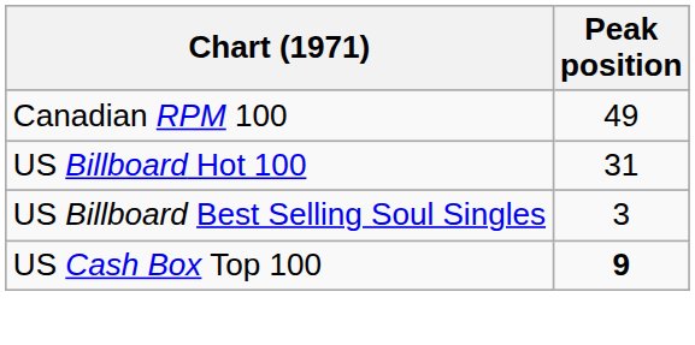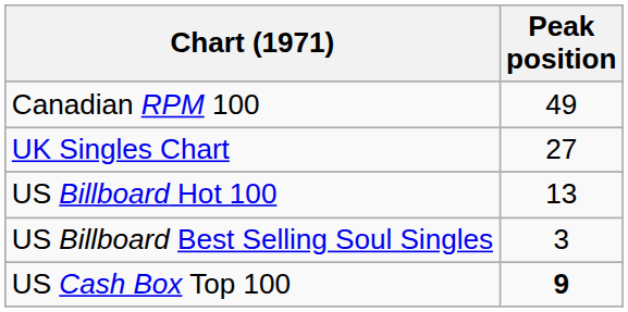 <table class="wikitable sortable">
 <tr>
 <th align="left">Chart (1971)</th>
 <th align="left">Peak<br>position</th>
 </tr>
 <tr>
 <td>Canadian <em><a href='#'>RPM</a></em> 100</td>
 <td style="text-align:center;">49</td>
 </tr>
 <tr>
+<td><a href='#'>UK Singles Chart</a></td>
+<td style="text-align:center;">27</td>
+</tr>
+<tr>
 <td>US <a href='#'><em>Billboard</em> Hot 100</a></td>
-<td style="text-align:center;">31</td>
+<td style="text-align:center;">13</td>
 </tr>
 <tr>
 <td>US <em>Billboard</em> <a href='#'>Best Selling Soul Singles</a></td>
 <td style="text-align:center;">3</td>
 </tr>
 <tr>
 <td>US <em><a href='#'>Cash Box</a></em> Top 100</td>
 <td style="text-align:center;"><strong>9</strong></td>
 </tr>
 </table>
